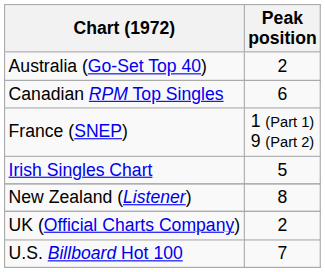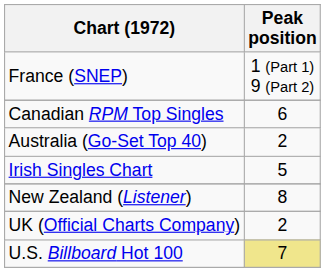 <table class="wikitable sortable">
 <tr>
 <th>Chart (1972)</th>
 <th>Peak<br>position</th>
 </tr>
 <tr>
-<td>Australia (<a href='#'>Go-Set Top 40</a>)</td>
-<td align="center">2</td>
+<td>France (<a href='#'>SNEP</a>)</td>
+<td align="center">1 <small>(Part 1)</small><br>9 <small>(Part 2)</small></td>
 </tr>
 <tr>
 </tr>
 <tr>
 <td>Canadian <a href='#'><em>RPM</em> Top Singles</a></td>
 <td align="center">6</td>
 </tr>
 <tr>
-<td>France (<a href='#'>SNEP</a>)</td>
-<td align="center">1 <small>(Part 1)</small><br>9 <small>(Part 2)</small></td>
+<td>Australia (<a href='#'>Go-Set Top 40</a>)</td>
+<td align="center">2</td>
 </tr>
 <tr>
 <td><a href='#'>Irish Singles Chart</a></td>
 <td align="center">5</td>
 </tr>
 <tr>
 </tr>
 <tr>
 </tr>
 <tr>
 <td>New Zealand (<em><a href='#'>Listener</a></em>)</td>
 <td style="text-align:center;">8</td>
 </tr>
 <tr>
 </tr>
 <tr>
 <td>UK (<a href='#'>Official Charts Company</a>)</td>
 <td align="center">2</td>
 </tr>
 <tr>
 <td>U.S. <a href='#'><em>Billboard</em> Hot 100</a></td>
-<td align="center">7</td>
+<td align="center" style="background: khaki;">7</td>
 </tr>
 <tr>
 </tr>
 </table>
